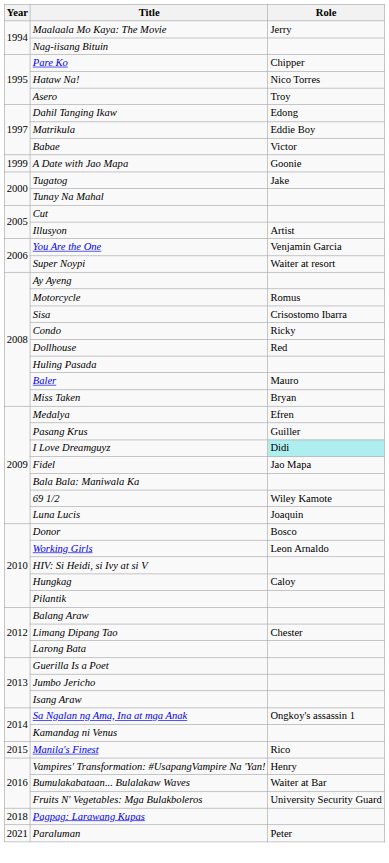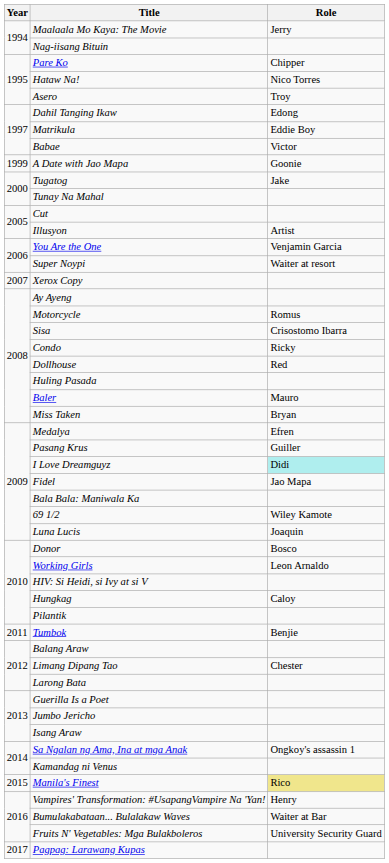 <table class="wikitable">
 <tr>
 <th>Year</th>
 <th>Title</th>
 <th>Role</th>
 </tr>
 <tr>
 <td rowspan="2">1994</td>
 <td><em>Maalaala Mo Kaya: The Movie</em></td>
 <td>Jerry</td>
 </tr>
 <tr>
 <td><em>Nag-iisang Bituin</em></td>
 <td></td>
 </tr>
 <tr>
 <td rowspan="3">1995</td>
 <td><em><a href='#'>Pare Ko</a></em></td>
 <td>Chipper</td>
 </tr>
 <tr>
 <td><em>Hataw Na!</em></td>
 <td>Nico Torres</td>
 </tr>
 <tr>
 <td><em>Asero</em></td>
 <td>Troy</td>
 </tr>
 <tr>
 <td rowspan="3">1997</td>
 <td><em>Dahil Tanging Ikaw</em></td>
 <td>Edong</td>
 </tr>
 <tr>
 <td><em>Matrikula</em></td>
 <td>Eddie Boy</td>
 </tr>
 <tr>
 <td><em>Babae</em></td>
 <td>Victor</td>
 </tr>
 <tr>
 <td>1999</td>
 <td><em>A Date with Jao Mapa</em></td>
 <td>Goonie</td>
 </tr>
 <tr>
 <td rowspan="2">2000</td>
 <td><em>Tugatog</em></td>
 <td>Jake</td>
 </tr>
 <tr>
 <td><em>Tunay Na Mahal</em></td>
 <td></td>
 </tr>
 <tr>
 <td rowspan="2">2005</td>
 <td><em>Cut</em></td>
 <td></td>
 </tr>
 <tr>
 <td><em>Illusyon</em></td>
 <td>Artist</td>
 </tr>
 <tr>
 <td rowspan="2">2006</td>
 <td><em><a href='#'>You Are the One</a></em></td>
 <td>Venjamin Garcia</td>
 </tr>
 <tr>
 <td><em>Super Noypi</em></td>
 <td>Waiter at resort</td>
+</tr>
+<tr>
+<td>2007</td>
+<td><em>Xerox Copy</em></td>
+<td></td>
 </tr>
 <tr>
 <td rowspan="8">2008</td>
 <td><em>Ay Ayeng</em></td>
 <td></td>
 </tr>
 <tr>
 <td><em>Motorcycle</em></td>
 <td>Romus</td>
 </tr>
 <tr>
 <td><em>Sisa</em></td>
 <td>Crisostomo Ibarra</td>
 </tr>
 <tr>
 <td><em>Condo</em></td>
 <td>Ricky</td>
 </tr>
 <tr>
 <td><em>Dollhouse</em></td>
 <td>Red</td>
 </tr>
 <tr>
 <td><em>Huling Pasada</em></td>
 <td></td>
 </tr>
 <tr>
 <td><em><a href='#'>Baler</a></em></td>
 <td>Mauro</td>
 </tr>
 <tr>
 <td><em>Miss Taken</em></td>
 <td>Bryan</td>
 </tr>
 <tr>
 <td rowspan="7">2009</td>
 <td><em>Medalya</em></td>
 <td>Efren</td>
 </tr>
 <tr>
 <td><em>Pasang Krus</em></td>
 <td>Guiller</td>
 </tr>
 <tr>
 <td><em>I Love Dreamguyz</em></td>
 <td style="background: paleturquoise;">Didi</td>
 </tr>
 <tr>
 <td><em>Fidel</em></td>
 <td>Jao Mapa</td>
 </tr>
 <tr>
 <td><em>Bala Bala: Maniwala Ka</em></td>
 <td></td>
 </tr>
 <tr>
 <td><em>69 1/2</em></td>
 <td>Wiley Kamote</td>
 </tr>
 <tr>
 <td><em>Luna Lucis</em></td>
 <td>Joaquin</td>
 </tr>
 <tr>
 <td rowspan="5">2010</td>
 <td><em>Donor</em></td>
 <td>Bosco</td>
 </tr>
 <tr>
 <td><em><a href='#'>Working Girls</a></em></td>
 <td>Leon Arnaldo</td>
 </tr>
 <tr>
 <td><em>HIV: Si Heidi, si Ivy at si V</em></td>
 <td></td>
 </tr>
 <tr>
 <td><em>Hungkag</em></td>
 <td>Caloy</td>
 </tr>
 <tr>
 <td><em>Pilantik</em></td>
 <td></td>
 </tr>
 <tr>
+<td>2011</td>
+<td><em><a href='#'>Tumbok</a></em></td>
+<td>Benjie</td>
+</tr>
+<tr>
 <td rowspan="3">2012</td>
 <td><em>Balang Araw</em></td>
 <td></td>
 </tr>
 <tr>
 <td><em>Limang Dipang Tao</em></td>
 <td>Chester</td>
 </tr>
 <tr>
 <td><em>Larong Bata</em></td>
 <td></td>
 </tr>
 <tr>
 <td rowspan="3">2013</td>
 <td><em>Guerilla Is a Poet</em></td>
 <td></td>
 </tr>
 <tr>
 <td><em>Jumbo Jericho</em></td>
 <td></td>
 </tr>
 <tr>
 <td><em>Isang Araw</em></td>
 <td></td>
 </tr>
 <tr>
 <td rowspan="2">2014</td>
 <td><em><a href='#'>Sa Ngalan ng Ama, Ina at mga Anak</a></em></td>
 <td>Ongkoy's assassin 1</td>
 </tr>
 <tr>
 <td><em>Kamandag ni Venus</em></td>
 <td></td>
 </tr>
 <tr>
 <td>2015</td>
 <td><em><a href='#'>Manila's Finest</a></em></td>
-<td>Rico</td>
+<td style="background: khaki;">Rico</td>
 </tr>
 <tr>
 <td rowspan="3">2016</td>
 <td><em>Vampires' Transformation: #UsapangVampire Na 'Yan!</em></td>
 <td>Henry</td>
 </tr>
 <tr>
 <td><em>Bumulakabataan... Bulalakaw Waves</em></td>
 <td>Waiter at Bar</td>
 </tr>
 <tr>
 <td><em>Fruits N' Vegetables: Mga Bulakboleros</em></td>
 <td>University Security Guard</td>
 </tr>
 <tr>
-<td>2018</td>
+<td>2017</td>
 <td><em><a href='#'>Pagpag: Larawang Kupas</a></em></td>
 <td></td>
 </tr>
-<tr>
-<td>2021</td>
-<td><em>Paraluman</em></td>
-<td>Peter</td>
-</tr>
 </table>
